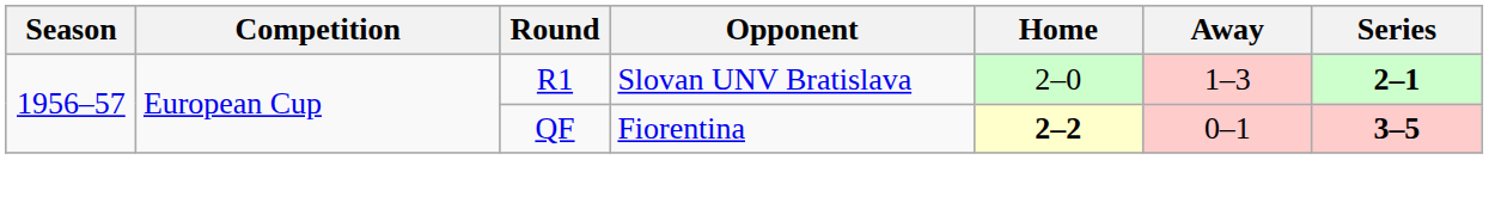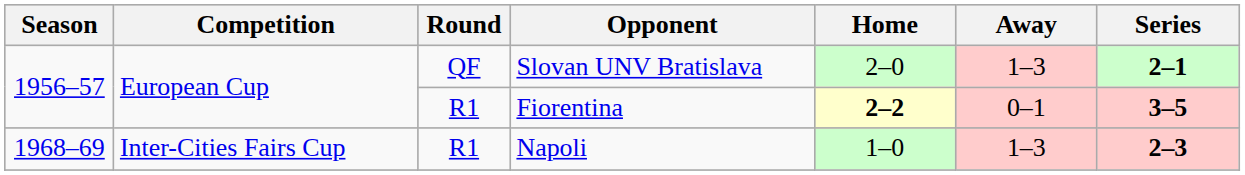 <table class="wikitable">
 <tr>
 <th width=60>Season</th>
 <th width=180>Competition</th>
 <th width=50>Round</th>
 <th width=180>Opponent</th>
 <th width=80>Home</th>
 <th width=80>Away</th>
 <th width=80>Series</th>
 </tr>
 <tr>
 <td align="center" rowspan=2><a href='#'>1956–57</a></td>
 <td rowspan=2><a href='#'>European Cup</a></td>
-<td align="center"><a href='#'>R1</a></td>
+<td align="center"><a href='#'>QF</a></td>
 <td> <a href='#'>Slovan UNV Bratislava</a></td>
 <td align="center" bgcolor="#CCFFCC">2–0</td>
 <td align="center" bgcolor="#FFCCCC">1–3</td>
 <td align="center" bgcolor="#CCFFCC"><strong>2–1</strong></td>
 </tr>
 <tr>
-<td align="center"><a href='#'>QF</a></td>
+<td align="center"><a href='#'>R1</a></td>
 <td> <a href='#'>Fiorentina</a></td>
 <td align="center" bgcolor="#FFFFCC"><strong>2–2</strong></td>
 <td align="center" bgcolor="#FFCCCC">0–1</td>
 <td align="center" bgcolor="#FFCCCC"><strong>3–5</strong></td>
 </tr>
+<tr>
+<td align="center"><a href='#'>1968–69</a></td>
+<td><a href='#'>Inter-Cities Fairs Cup</a></td>
+<td align="center"><a href='#'>R1</a></td>
+<td> <a href='#'>Napoli</a></td>
+<td align="center" bgcolor="#CCFFCC">1–0</td>
+<td align="center" bgcolor="#FFCCCC">1–3</td>
+<td align="center" bgcolor="#FFCCCC"><strong>2–3</strong></td>
+</tr>
 </table>
